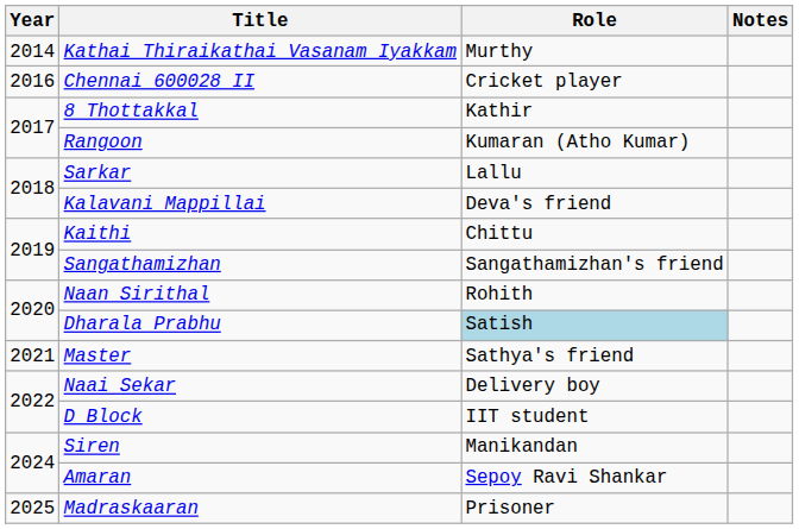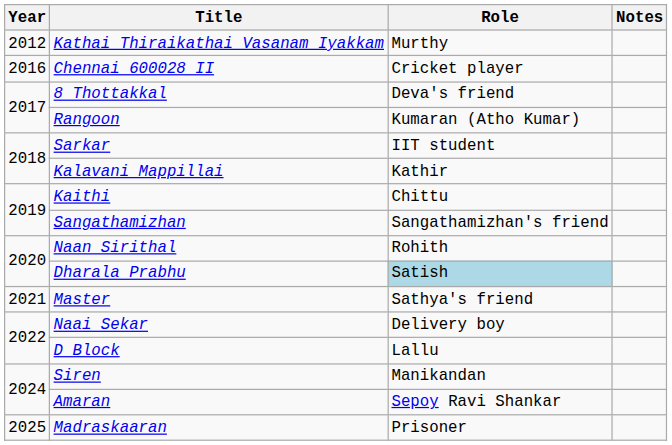 <table class="wikitable">
 <tr>
 <th>Year</th>
 <th>Title</th>
 <th>Role</th>
 <th>Notes</th>
 </tr>
 <tr>
-<td>2014</td>
+<td>2012</td>
 <td><em><a href='#'>Kathai Thiraikathai Vasanam Iyakkam</a></em></td>
 <td>Murthy</td>
 <td></td>
 </tr>
 <tr>
 <td>2016</td>
 <td><em><a href='#'>Chennai 600028 II</a></em></td>
 <td>Cricket player</td>
 <td></td>
 </tr>
 <tr>
 <td rowspan="2">2017</td>
 <td><em><a href='#'>8 Thottakkal</a></em></td>
-<td>Kathir</td>
+<td>Deva's friend</td>
 <td></td>
 </tr>
 <tr>
 <td><em><a href='#'>Rangoon</a></em></td>
 <td>Kumaran (Atho Kumar)</td>
 <td></td>
 </tr>
 <tr>
 <td rowspan="2">2018</td>
 <td><em><a href='#'>Sarkar</a></em></td>
-<td>Lallu</td>
+<td>IIT student</td>
 <td></td>
 </tr>
 <tr>
 <td><em><a href='#'>Kalavani Mappillai</a></em></td>
-<td>Deva's friend</td>
+<td>Kathir</td>
 <td></td>
 </tr>
 <tr>
 <td rowspan="2">2019</td>
 <td><em><a href='#'>Kaithi</a></em></td>
 <td>Chittu</td>
 <td></td>
 </tr>
 <tr>
 <td><em><a href='#'>Sangathamizhan</a></em></td>
 <td>Sangathamizhan's friend</td>
 <td></td>
 </tr>
 <tr>
 <td rowspan="2">2020</td>
 <td><em><a href='#'>Naan Sirithal</a></em></td>
 <td>Rohith</td>
 <td></td>
 </tr>
 <tr>
 <td><em><a href='#'>Dharala Prabhu</a></em></td>
 <td style="background: lightblue;">Satish</td>
 <td></td>
 </tr>
 <tr>
 <td>2021</td>
 <td><em><a href='#'>Master</a></em></td>
 <td>Sathya's friend</td>
 <td></td>
 </tr>
 <tr>
 <td rowspan="2">2022</td>
 <td><em><a href='#'>Naai Sekar</a></em></td>
 <td>Delivery boy</td>
 <td></td>
 </tr>
 <tr>
 <td><em><a href='#'>D Block</a></em></td>
-<td>IIT student</td>
+<td>Lallu</td>
 <td></td>
 </tr>
 <tr>
 <td rowspan="2">2024</td>
 <td><em><a href='#'>Siren</a></em></td>
 <td>Manikandan</td>
 <td></td>
 </tr>
 <tr>
 <td><em><a href='#'>Amaran</a></em></td>
 <td><a href='#'>Sepoy</a> Ravi Shankar</td>
 <td></td>
 </tr>
 <tr>
 <td>2025</td>
 <td><em><a href='#'>Madraskaaran</a></em></td>
 <td>Prisoner</td>
 <td></td>
 </tr>
 </table>
